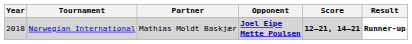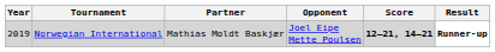 <table class="sortable wikitable" style="font-size: 90%;">
 <tr>
 <th>Year</th>
 <th>Tournament</th>
 <th>Partner</th>
 <th>Opponent</th>
 <th>Score</th>
 <th>Result</th>
 </tr>
 <tr style="background:#D5D5D5">
-<td align="center">2018</td>
+<td align="center">2019</td>
 <td align="left"><a href='#'>Norwegian International</a></td>
 <td align="left"> Mathias Moldt Baskjær</td>
-<td align="left"><strong> <a href='#'>Joel Eipe</a><br> <a href='#'>Mette Poulsen</a></strong></td>
+<td align="left"> <a href='#'>Joel Eipe</a><br> <a href='#'>Mette Poulsen</a></td>
 <td align="left"><strong>12–21, 14–21</strong></td>
 <td style="text-align:left; background:white"> <strong>Runner-up</strong></td>
 </tr>
 </table>
